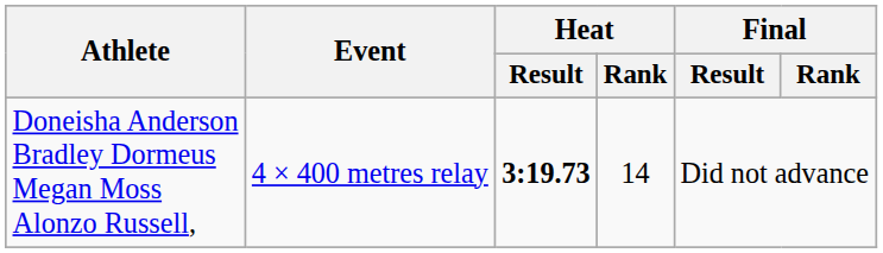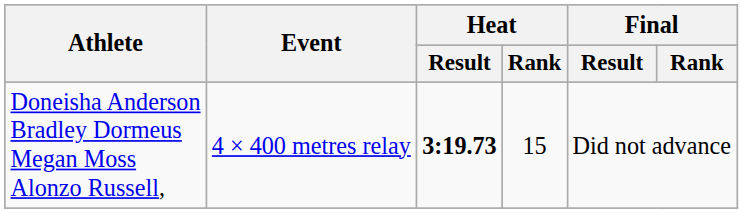 <table class=wikitable style=font-size:90%>
 <tr>
 <th rowspan=2>Athlete</th>
 <th rowspan=2>Event</th>
 <th colspan=2>Heat</th>
 <th colspan=2>Final</th>
 </tr>
 <tr style=font-size:95%>
 <th>Result</th>
 <th>Rank</th>
 <th>Result</th>
 <th>Rank</th>
 </tr>
 <tr align=center>
 <td align=left><a href='#'>Doneisha Anderson</a><br> <a href='#'>Bradley Dormeus</a><br> <a href='#'>Megan Moss</a><br> <a href='#'>Alonzo Russell</a>,</td>
 <td align=left><a href='#'>4 × 400 metres relay</a></td>
 <td><strong>3:19.73 </strong></td>
-<td>14</td>
+<td>15</td>
 <td colspan=2>Did not advance</td>
 </tr>
 </table>
